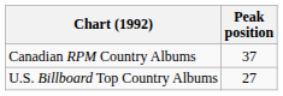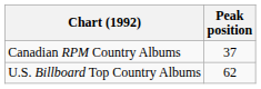 <table class="wikitable">
 <tr>
 <th>Chart (1992)</th>
 <th>Peak<br>position</th>
 </tr>
 <tr>
 <td>Canadian <em>RPM</em> Country Albums</td>
 <td align="center">37</td>
 </tr>
 <tr>
 <td>U.S. <em>Billboard</em> Top Country Albums</td>
-<td align="center">27</td>
+<td align="center">62</td>
 </tr>
 </table>
